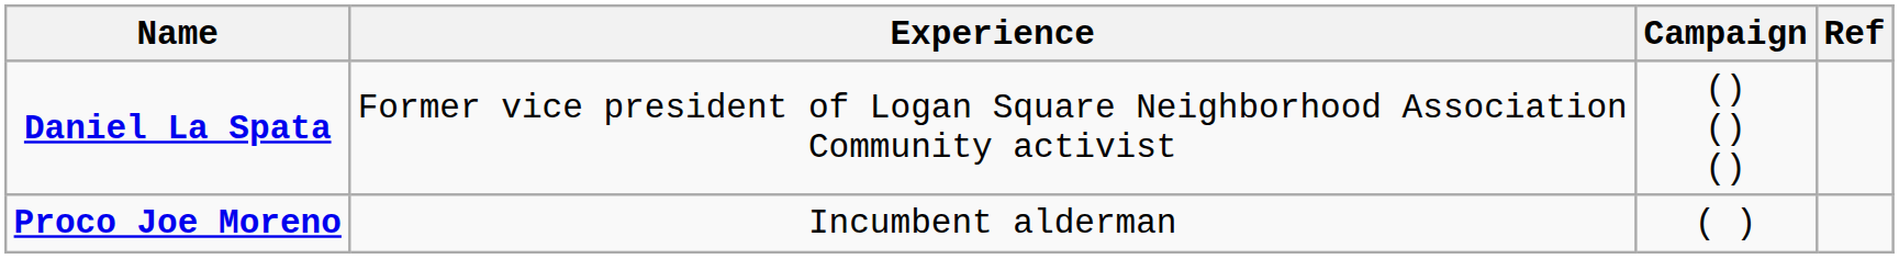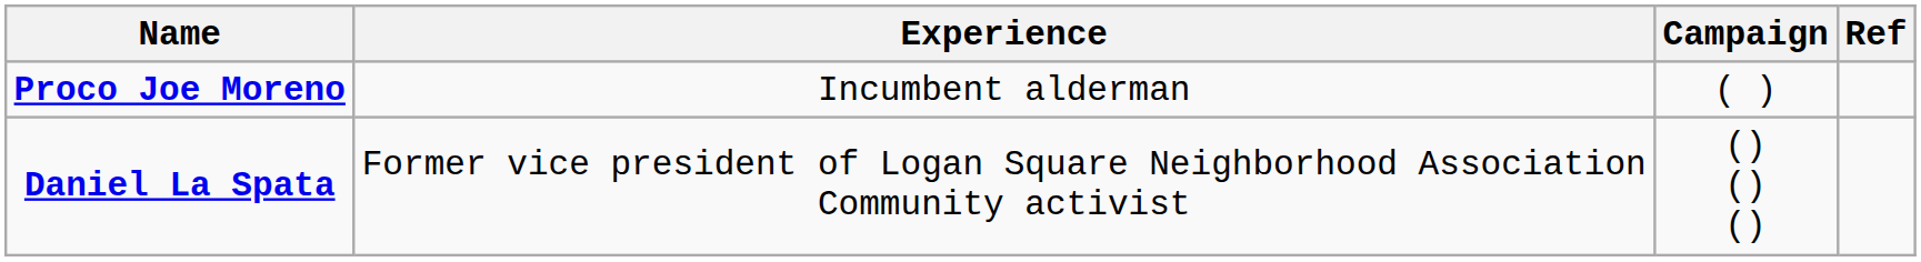 <table class="wikitable" style="text-align:center">
 <tr>
 <th>Name</th>
 <th>Experience</th>
 <th>Campaign</th>
 <th>Ref</th>
 </tr>
 <tr>
+<td><strong><a href='#'>Proco Joe Moreno</a></strong></td>
+<td>Incumbent alderman</td>
+<td>( )</td>
+<td></td>
+</tr>
+<tr>
 <td><strong><a href='#'>Daniel La Spata</a></strong></td>
 <td>Former vice president of Logan Square Neighborhood Association<br>Community activist</td>
 <td>()<br>()<br>()</td>
 <td></td>
 </tr>
-<tr>
-<td><strong><a href='#'>Proco Joe Moreno</a></strong></td>
-<td>Incumbent alderman</td>
-<td>( )</td>
-<td></td>
-</tr>
 </table>
